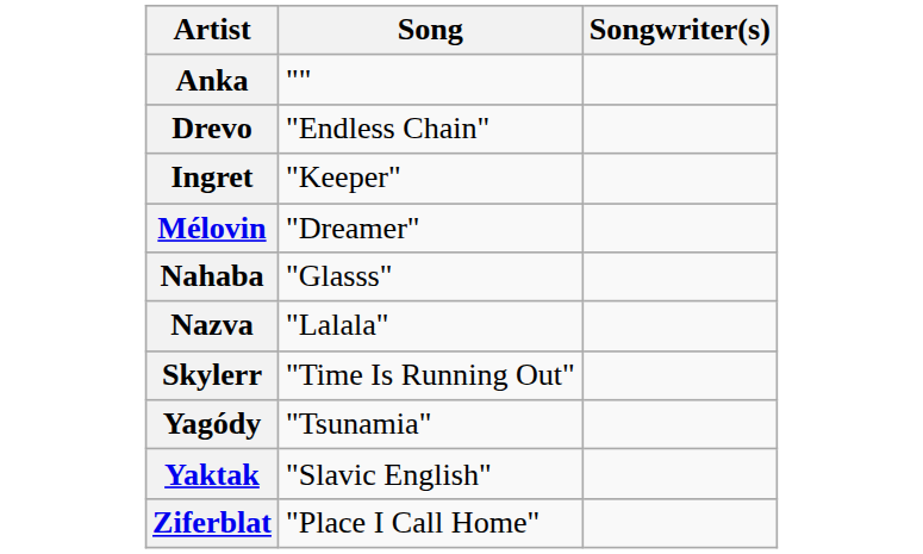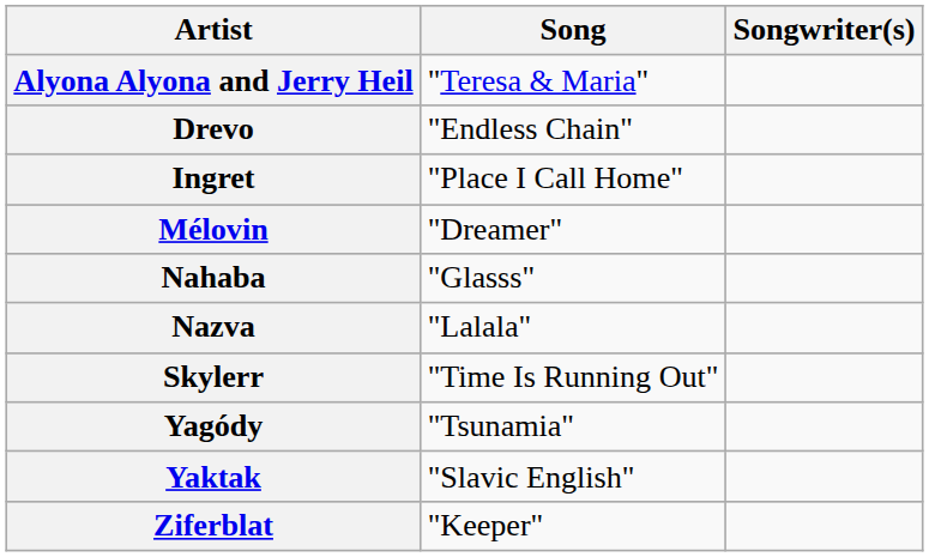 <table class="sortable wikitable plainrowheaders" style="margin: 1em auto 1em auto;">
 <tr>
 <th>Artist</th>
 <th>Song</th>
 <th class="unsortable">Songwriter(s)</th>
 </tr>
 <tr>
-<th scope="row">Anka</th>
-<td>"" </td>
+<th scope="row"><a href='#'>Alyona Alyona</a> and <a href='#'>Jerry Heil</a></th>
+<td>"<a href='#'>Teresa & Maria</a>"</td>
 <td></td>
 </tr>
 <tr>
 <th scope="row">Drevo</th>
 <td>"Endless Chain"</td>
 <td></td>
 </tr>
 <tr>
 <th scope="row">Ingret</th>
-<td>"Keeper"</td>
+<td>"Place I Call Home"</td>
 <td></td>
 </tr>
 <tr>
 <th scope="row"><a href='#'>Mélovin</a></th>
 <td>"Dreamer"</td>
 <td></td>
 </tr>
 <tr>
 <th scope="row">Nahaba</th>
 <td>"Glasss"</td>
 <td></td>
 </tr>
 <tr>
 <th scope="row">Nazva</th>
 <td>"Lalala"</td>
 <td></td>
 </tr>
 <tr>
 <th scope="row">Skylerr</th>
 <td>"Time Is Running Out"</td>
 <td></td>
 </tr>
 <tr>
 <th scope="row">Yagódy</th>
 <td>"Tsunamia"</td>
 <td></td>
 </tr>
 <tr>
 <th scope="row"><a href='#'>Yaktak</a></th>
 <td>"Slavic English"</td>
 <td></td>
 </tr>
 <tr>
 <th scope="row"><a href='#'>Ziferblat</a></th>
-<td>"Place I Call Home"</td>
+<td>"Keeper"</td>
 <td></td>
 </tr>
 </table>
